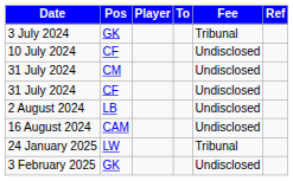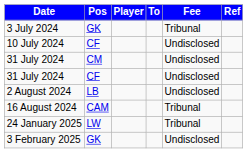 <table class="wikitable plainrowheaders sortable">
 <tr>
 <th style="background:Blue; color:White">Date</th>
 <th style="background:Blue; color:White">Pos</th>
 <th style="background:Blue; color:White">Player</th>
 <th style="background:Blue; color:White">To</th>
 <th style="background:Blue; color:White">Fee</th>
 <th style="background:Blue; color:White">Ref</th>
 </tr>
 <tr>
 <td>3 July 2024</td>
 <td><a href='#'>GK</a></td>
 <td></td>
 <td></td>
 <td>Tribunal</td>
 <td></td>
 </tr>
 <tr>
 <td>10 July 2024</td>
 <td><a href='#'>CF</a></td>
 <td></td>
 <td></td>
 <td>Undisclosed</td>
 <td></td>
 </tr>
 <tr>
 <td>31 July 2024</td>
 <td><a href='#'>CM</a></td>
 <td></td>
 <td></td>
 <td>Undisclosed</td>
 <td></td>
 </tr>
 <tr>
 <td>31 July 2024</td>
 <td><a href='#'>CF</a></td>
 <td></td>
 <td></td>
 <td>Undisclosed</td>
 <td></td>
 </tr>
 <tr>
 <td>2 August 2024</td>
 <td><a href='#'>LB</a></td>
 <td></td>
 <td></td>
 <td>Undisclosed</td>
 <td></td>
 </tr>
 <tr>
 <td>16 August 2024</td>
 <td><a href='#'>CAM</a></td>
 <td></td>
 <td></td>
-<td>Undisclosed</td>
+<td>Tribunal</td>
 <td></td>
 </tr>
 <tr>
 <td>24 January 2025</td>
 <td><a href='#'>LW</a></td>
 <td></td>
 <td></td>
 <td>Tribunal</td>
 <td></td>
 </tr>
 <tr>
 <td>3 February 2025</td>
 <td><a href='#'>GK</a></td>
 <td></td>
 <td></td>
 <td>Undisclosed</td>
 <td></td>
 </tr>
 </table>
